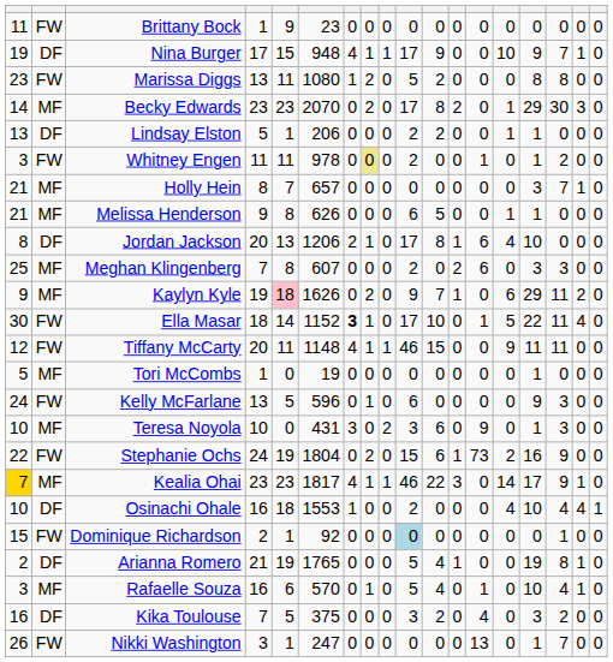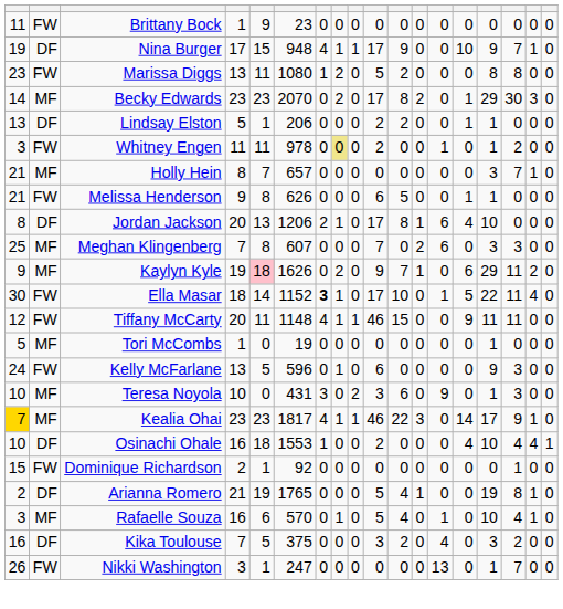 <table class="wikitable sortable" style="text-align:right;">
 <tr>
 <th></th>
 <th></th>
 <th></th>
 <th></th>
 <th></th>
 <th></th>
 <th></th>
 <th></th>
 <th></th>
 <th></th>
 <th></th>
 <th></th>
 <th></th>
 <th></th>
 <th></th>
 <th></th>
 <th></th>
 <th></th>
 </tr>
 <tr>
 <td>11</td>
 <td>FW</td>
 <td><a href='#'>Brittany Bock</a></td>
 <td>1</td>
 <td>9</td>
 <td>23</td>
 <td>0</td>
 <td>0</td>
 <td>0</td>
 <td>0</td>
 <td>0</td>
 <td>0</td>
 <td>0</td>
 <td>0</td>
 <td>0</td>
 <td>0</td>
 <td>0</td>
 <td>0</td>
 </tr>
 <tr>
 <td>19</td>
 <td>DF</td>
 <td><a href='#'>Nina Burger</a></td>
 <td>17</td>
 <td>15</td>
 <td>948</td>
 <td>4</td>
 <td>1</td>
 <td>1</td>
 <td>17</td>
 <td>9</td>
 <td>0</td>
 <td>0</td>
 <td>10</td>
 <td>9</td>
 <td>7</td>
 <td>1</td>
 <td>0</td>
 </tr>
 <tr>
 <td>23</td>
 <td>FW</td>
 <td><a href='#'>Marissa Diggs</a></td>
 <td>13</td>
 <td>11</td>
 <td>1080</td>
 <td>1</td>
 <td>2</td>
 <td>0</td>
 <td>5</td>
 <td>2</td>
 <td>0</td>
 <td>0</td>
 <td>0</td>
 <td>8</td>
 <td>8</td>
 <td>0</td>
 <td>0</td>
 </tr>
 <tr>
 <td>14</td>
 <td>MF</td>
 <td><a href='#'>Becky Edwards</a></td>
 <td>23</td>
 <td>23</td>
 <td>2070</td>
 <td>0</td>
 <td>2</td>
 <td>0</td>
 <td>17</td>
 <td>8</td>
 <td>2</td>
 <td>0</td>
 <td>1</td>
 <td>29</td>
 <td>30</td>
 <td>3</td>
 <td>0</td>
 </tr>
 <tr>
 <td>13</td>
 <td>DF</td>
 <td><a href='#'>Lindsay Elston</a></td>
 <td>5</td>
 <td>1</td>
 <td>206</td>
 <td>0</td>
 <td>0</td>
 <td>0</td>
 <td>2</td>
 <td>2</td>
 <td>0</td>
 <td>0</td>
 <td>1</td>
 <td>1</td>
 <td>0</td>
 <td>0</td>
 <td>0</td>
 </tr>
 <tr>
 <td>3</td>
 <td>FW</td>
 <td><a href='#'>Whitney Engen</a></td>
 <td>11</td>
 <td>11</td>
 <td>978</td>
 <td>0</td>
 <td style="background: khaki;">0</td>
 <td>0</td>
 <td>2</td>
 <td>0</td>
 <td>0</td>
 <td>1</td>
 <td>0</td>
 <td>1</td>
 <td>2</td>
 <td>0</td>
 <td>0</td>
 </tr>
 <tr>
 <td>21</td>
 <td>MF</td>
 <td><a href='#'>Holly Hein</a></td>
 <td>8</td>
 <td>7</td>
 <td>657</td>
 <td>0</td>
 <td>0</td>
 <td>0</td>
 <td>0</td>
 <td>0</td>
 <td>0</td>
 <td>0</td>
 <td>0</td>
 <td>3</td>
 <td>7</td>
 <td>1</td>
 <td>0</td>
 </tr>
 <tr>
 <td>21</td>
-<td>MF</td>
+<td>FW</td>
 <td><a href='#'>Melissa Henderson</a></td>
 <td>9</td>
 <td>8</td>
 <td>626</td>
 <td>0</td>
 <td>0</td>
 <td>0</td>
 <td>6</td>
 <td>5</td>
 <td>0</td>
 <td>0</td>
 <td>1</td>
 <td>1</td>
 <td>0</td>
 <td>0</td>
 <td>0</td>
 </tr>
 <tr>
 <td>8</td>
 <td>DF</td>
 <td><a href='#'>Jordan Jackson</a></td>
 <td>20</td>
 <td>13</td>
 <td>1206</td>
 <td>2</td>
 <td>1</td>
 <td>0</td>
 <td>17</td>
 <td>8</td>
 <td>1</td>
 <td>6</td>
 <td>4</td>
 <td>10</td>
 <td>0</td>
 <td>0</td>
 <td>0</td>
 </tr>
 <tr>
 <td>25</td>
 <td>MF</td>
 <td><a href='#'>Meghan Klingenberg</a></td>
 <td>7</td>
 <td>8</td>
 <td>607</td>
 <td>0</td>
 <td>0</td>
 <td>0</td>
-<td>2</td>
+<td>7</td>
 <td>0</td>
 <td>2</td>
 <td>6</td>
 <td>0</td>
 <td>3</td>
 <td>3</td>
 <td>0</td>
 <td>0</td>
 </tr>
 <tr>
 <td>9</td>
 <td>MF</td>
 <td><a href='#'>Kaylyn Kyle</a></td>
 <td>19</td>
 <td style="background: pink;">18</td>
 <td>1626</td>
 <td>0</td>
 <td>2</td>
 <td>0</td>
 <td>9</td>
 <td>7</td>
 <td>1</td>
 <td>0</td>
 <td>6</td>
 <td>29</td>
 <td>11</td>
 <td>2</td>
 <td>0</td>
 </tr>
 <tr>
 <td>30</td>
 <td>FW</td>
 <td><a href='#'>Ella Masar</a></td>
 <td>18</td>
 <td>14</td>
 <td>1152</td>
 <td><strong>3</strong></td>
 <td>1</td>
 <td>0</td>
 <td>17</td>
 <td>10</td>
 <td>0</td>
 <td>1</td>
 <td>5</td>
 <td>22</td>
 <td>11</td>
 <td>4</td>
 <td>0</td>
 </tr>
 <tr>
 <td>12</td>
 <td>FW</td>
 <td><a href='#'>Tiffany McCarty</a></td>
 <td>20</td>
 <td>11</td>
 <td>1148</td>
 <td>4</td>
 <td>1</td>
 <td>1</td>
 <td>46</td>
 <td>15</td>
 <td>0</td>
 <td>0</td>
 <td>9</td>
 <td>11</td>
 <td>11</td>
 <td>0</td>
 <td>0</td>
 </tr>
 <tr>
 <td>5</td>
 <td>MF</td>
 <td><a href='#'>Tori McCombs</a></td>
 <td>1</td>
 <td>0</td>
 <td>19</td>
 <td>0</td>
 <td>0</td>
 <td>0</td>
 <td>0</td>
 <td>0</td>
 <td>0</td>
 <td>0</td>
 <td>0</td>
 <td>1</td>
 <td>0</td>
 <td>0</td>
 <td>0</td>
 </tr>
 <tr>
 <td>24</td>
 <td>FW</td>
 <td><a href='#'>Kelly McFarlane</a></td>
 <td>13</td>
 <td>5</td>
 <td>596</td>
 <td>0</td>
 <td>1</td>
 <td>0</td>
 <td>6</td>
 <td>0</td>
 <td>0</td>
 <td>0</td>
 <td>0</td>
 <td>9</td>
 <td>3</td>
 <td>0</td>
 <td>0</td>
 </tr>
 <tr>
 <td>10</td>
 <td>MF</td>
 <td><a href='#'>Teresa Noyola</a></td>
 <td>10</td>
 <td>0</td>
 <td>431</td>
 <td>3</td>
 <td>0</td>
 <td>2</td>
 <td>3</td>
 <td>6</td>
 <td>0</td>
 <td>9</td>
 <td>0</td>
 <td>1</td>
 <td>3</td>
 <td>0</td>
 <td>0</td>
 </tr>
 <tr>
-<td>22</td>
-<td>FW</td>
-<td><a href='#'>Stephanie Ochs</a></td>
-<td>24</td>
-<td>19</td>
-<td>1804</td>
-<td>0</td>
-<td>2</td>
-<td>0</td>
-<td>15</td>
-<td>6</td>
-<td>1</td>
-<td>73</td>
-<td>2</td>
-<td>16</td>
-<td>9</td>
-<td>0</td>
-<td>0</td>
-</tr>
-<tr>
 <td style="background: gold;">7</td>
 <td>MF</td>
 <td><a href='#'>Kealia Ohai</a></td>
 <td>23</td>
 <td>23</td>
 <td>1817</td>
 <td>4</td>
 <td>1</td>
 <td>1</td>
 <td>46</td>
 <td>22</td>
 <td>3</td>
 <td>0</td>
 <td>14</td>
 <td>17</td>
 <td>9</td>
 <td>1</td>
 <td>0</td>
 </tr>
 <tr>
 <td>10</td>
 <td>DF</td>
 <td><a href='#'>Osinachi Ohale</a></td>
 <td>16</td>
 <td>18</td>
 <td>1553</td>
 <td>1</td>
 <td>0</td>
 <td>0</td>
 <td>2</td>
 <td>0</td>
 <td>0</td>
 <td>0</td>
 <td>4</td>
 <td>10</td>
 <td>4</td>
 <td>4</td>
 <td>1</td>
 </tr>
 <tr>
 <td>15</td>
 <td>FW</td>
 <td><a href='#'>Dominique Richardson</a></td>
 <td>2</td>
 <td>1</td>
 <td>92</td>
 <td>0</td>
 <td>0</td>
 <td>0</td>
-<td style="background: lightblue;">0</td>
+<td>0</td>
 <td>0</td>
 <td>0</td>
 <td>0</td>
 <td>0</td>
 <td>0</td>
 <td>1</td>
 <td>0</td>
 <td>0</td>
 </tr>
 <tr>
 <td>2</td>
 <td>DF</td>
 <td><a href='#'>Arianna Romero</a></td>
 <td>21</td>
 <td>19</td>
 <td>1765</td>
 <td>0</td>
 <td>0</td>
 <td>0</td>
 <td>5</td>
 <td>4</td>
 <td>1</td>
 <td>0</td>
 <td>0</td>
 <td>19</td>
 <td>8</td>
 <td>1</td>
 <td>0</td>
 </tr>
 <tr>
 <td>3</td>
 <td>MF</td>
 <td><a href='#'>Rafaelle Souza</a></td>
 <td>16</td>
 <td>6</td>
 <td>570</td>
 <td>0</td>
 <td>1</td>
 <td>0</td>
 <td>5</td>
 <td>4</td>
 <td>0</td>
 <td>1</td>
 <td>0</td>
 <td>10</td>
 <td>4</td>
 <td>1</td>
 <td>0</td>
 </tr>
 <tr>
 <td>16</td>
 <td>DF</td>
 <td><a href='#'>Kika Toulouse</a></td>
 <td>7</td>
 <td>5</td>
 <td>375</td>
 <td>0</td>
 <td>0</td>
 <td>0</td>
 <td>3</td>
 <td>2</td>
 <td>0</td>
 <td>4</td>
 <td>0</td>
 <td>3</td>
 <td>2</td>
 <td>0</td>
 <td>0</td>
 </tr>
 <tr>
 <td>26</td>
 <td>FW</td>
 <td><a href='#'>Nikki Washington</a></td>
 <td>3</td>
 <td>1</td>
 <td>247</td>
 <td>0</td>
 <td>0</td>
 <td>0</td>
 <td>0</td>
 <td>0</td>
 <td>0</td>
 <td>13</td>
 <td>0</td>
 <td>1</td>
 <td>7</td>
 <td>0</td>
 <td>0</td>
 </tr>
 </table>
